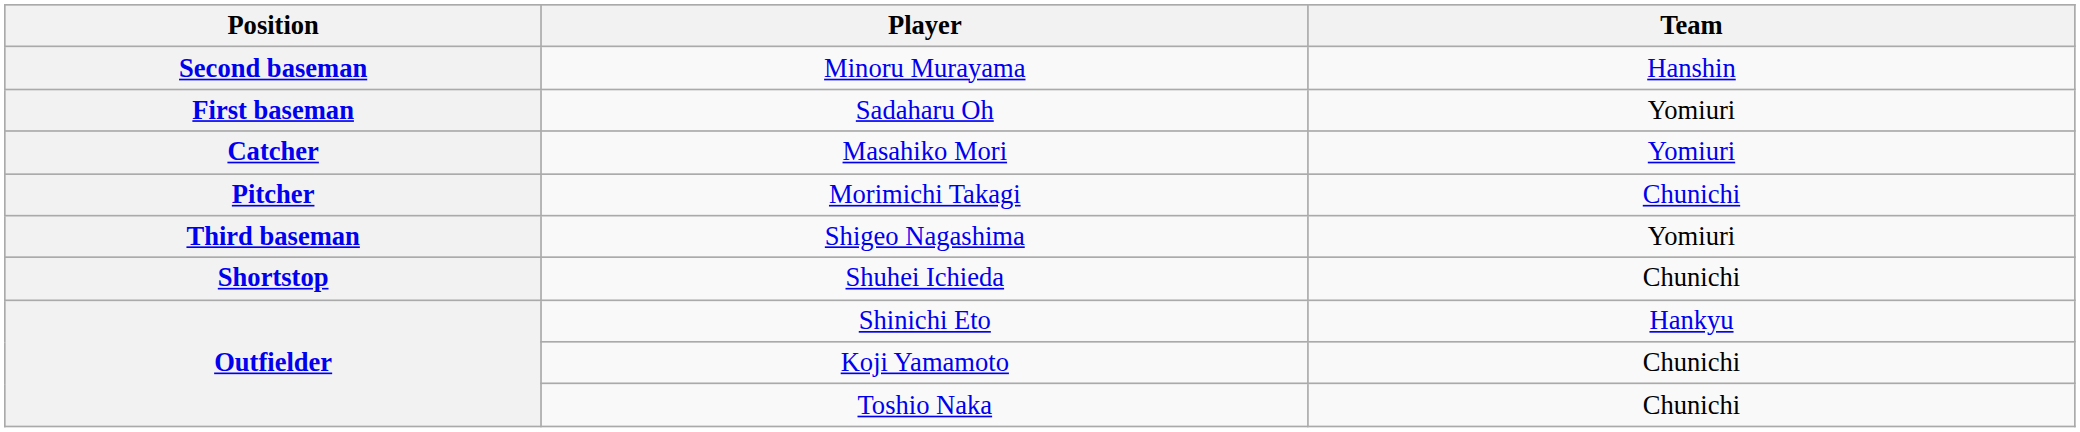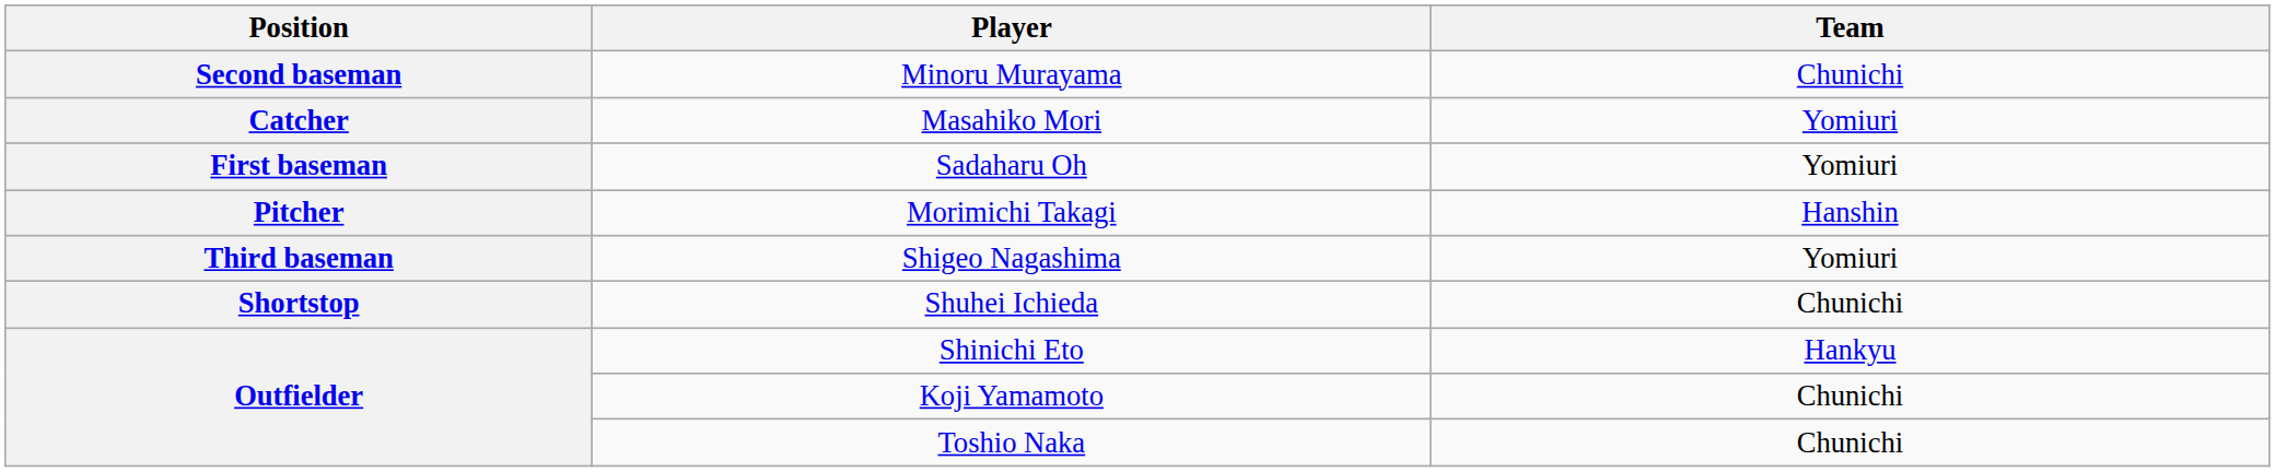 <table class="wikitable" style="text-align:center;">
 <tr>
 <th scope="col" style="width:7%;">Position</th>
 <th scope="col" style="width:10%;">Player</th>
 <th scope="col" style="width:10%;">Team</th>
 </tr>
 <tr>
 <th scope="row" style="text-align:center;"><a href='#'>Second baseman</a></th>
 <td><a href='#'>Minoru Murayama</a></td>
-<td><a href='#'>Hanshin</a></td>
+<td><a href='#'>Chunichi</a></td>
+</tr>
+<tr>
+<th scope="row" style="text-align:center;"><a href='#'>Catcher</a></th>
+<td><a href='#'>Masahiko Mori</a></td>
+<td><a href='#'>Yomiuri</a></td>
 </tr>
 <tr>
 <th scope="row" style="text-align:center;"><a href='#'>First baseman</a></th>
 <td><a href='#'>Sadaharu Oh</a></td>
 <td>Yomiuri</td>
 </tr>
 <tr>
-<th scope="row" style="text-align:center;"><a href='#'>Catcher</a></th>
-<td><a href='#'>Masahiko Mori</a></td>
-<td><a href='#'>Yomiuri</a></td>
-</tr>
-<tr>
 <th scope="row" style="text-align:center;"><a href='#'>Pitcher</a></th>
 <td><a href='#'>Morimichi Takagi</a></td>
-<td><a href='#'>Chunichi</a></td>
+<td><a href='#'>Hanshin</a></td>
 </tr>
 <tr>
 <th scope="row" style="text-align:center;"><a href='#'>Third baseman</a></th>
 <td><a href='#'>Shigeo Nagashima</a></td>
 <td>Yomiuri</td>
 </tr>
 <tr>
 <th scope="row" style="text-align:center;"><a href='#'>Shortstop</a></th>
 <td><a href='#'>Shuhei Ichieda</a></td>
 <td>Chunichi</td>
 </tr>
 <tr>
 <th scope="row" style="text-align:center;" rowspan=3><a href='#'>Outfielder</a></th>
 <td><a href='#'>Shinichi Eto</a></td>
 <td><a href='#'>Hankyu</a></td>
 </tr>
 <tr>
 <td><a href='#'>Koji Yamamoto</a></td>
 <td>Chunichi</td>
 </tr>
 <tr>
 <td><a href='#'>Toshio Naka</a></td>
 <td>Chunichi</td>
 </tr>
 </table>
